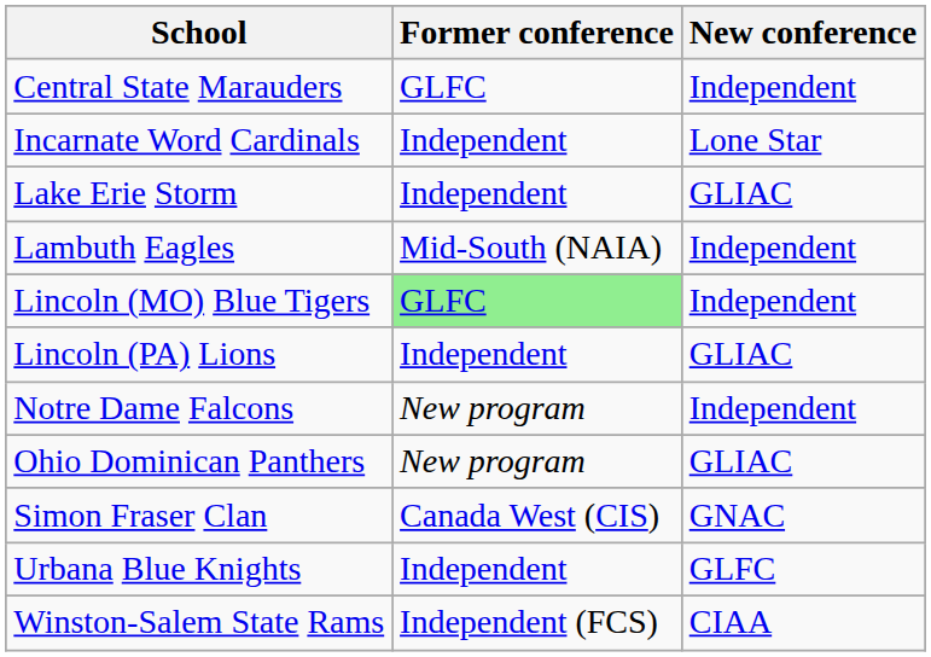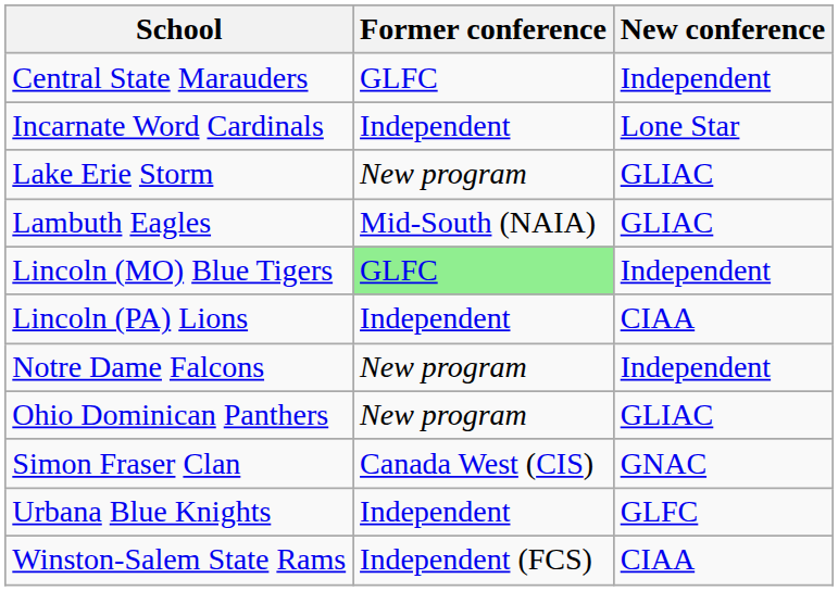 <table class="wikitable sortable">
 <tr>
 <th>School</th>
 <th>Former conference</th>
 <th>New conference</th>
 </tr>
 <tr>
 <td><a href='#'>Central State</a> <a href='#'>Marauders</a></td>
 <td><a href='#'>GLFC</a></td>
 <td><a href='#'>Independent</a></td>
 </tr>
 <tr>
 <td><a href='#'>Incarnate Word</a> <a href='#'>Cardinals</a></td>
 <td><a href='#'>Independent</a></td>
 <td><a href='#'>Lone Star</a></td>
 </tr>
 <tr>
 <td><a href='#'>Lake Erie</a> <a href='#'>Storm</a></td>
-<td><a href='#'>Independent</a></td>
+<td><em>New program</em></td>
 <td><a href='#'>GLIAC</a></td>
 </tr>
 <tr>
 <td><a href='#'>Lambuth</a> <a href='#'>Eagles</a></td>
 <td><a href='#'>Mid-South</a> (NAIA)</td>
-<td><a href='#'>Independent</a></td>
+<td><a href='#'>GLIAC</a></td>
 </tr>
 <tr>
 <td><a href='#'>Lincoln (MO)</a> <a href='#'>Blue Tigers</a></td>
 <td style="background: lightgreen;"><a href='#'>GLFC</a></td>
 <td><a href='#'>Independent</a></td>
 </tr>
 <tr>
 <td><a href='#'>Lincoln (PA)</a> <a href='#'>Lions</a></td>
 <td><a href='#'>Independent</a></td>
-<td><a href='#'>GLIAC</a></td>
+<td><a href='#'>CIAA</a></td>
 </tr>
 <tr>
 <td><a href='#'>Notre Dame</a> <a href='#'>Falcons</a></td>
 <td><em>New program</em></td>
 <td><a href='#'>Independent</a></td>
 </tr>
 <tr>
 <td><a href='#'>Ohio Dominican</a> <a href='#'>Panthers</a></td>
 <td><em>New program</em></td>
 <td><a href='#'>GLIAC</a></td>
 </tr>
 <tr>
 <td><a href='#'>Simon Fraser</a> <a href='#'>Clan</a></td>
 <td><a href='#'>Canada West</a> (<a href='#'>CIS</a>)</td>
 <td><a href='#'>GNAC</a></td>
 </tr>
 <tr>
 <td><a href='#'>Urbana</a> <a href='#'>Blue Knights</a></td>
 <td><a href='#'>Independent</a></td>
 <td><a href='#'>GLFC</a></td>
 </tr>
 <tr>
 <td><a href='#'>Winston-Salem State</a> <a href='#'>Rams</a></td>
 <td><a href='#'>Independent</a> (FCS)</td>
 <td><a href='#'>CIAA</a></td>
 </tr>
 </table>
